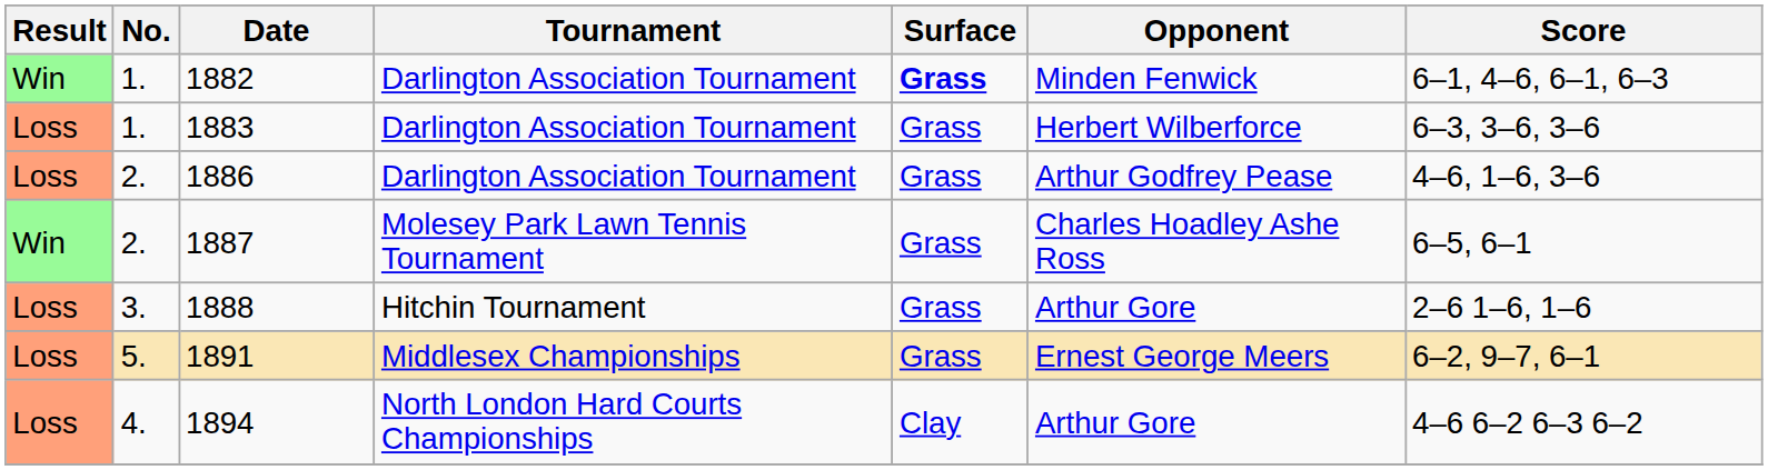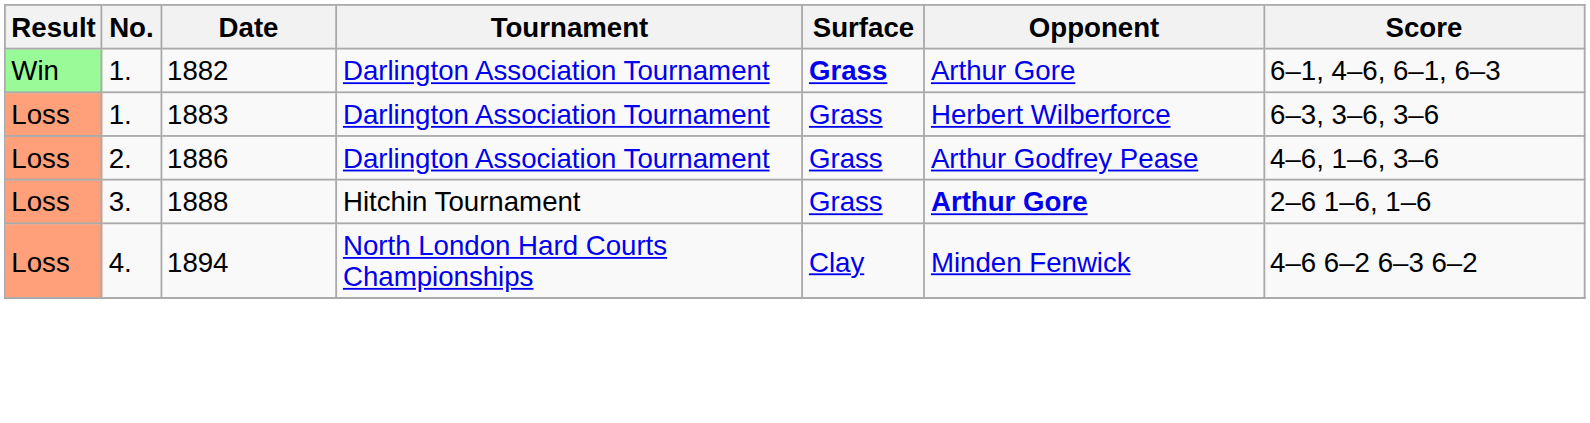 <table class='sortable wikitable' style=font-size:95%;>
 <tr>
 <th style="width:40px">Result</th>
 <th style="width:25px">No.</th>
 <th style="width:90px">Date</th>
 <th style="width:250px">Tournament</th>
 <th style="width:60px">Surface</th>
 <th style="width:180px">Opponent</th>
 <th style="width:170px" class="unsortable">Score</th>
 </tr>
 <tr>
 <td style="background:#98FB98;">Win</td>
 <td>1.</td>
 <td>1882</td>
 <td><a href='#'>Darlington Association Tournament</a></td>
 <td><strong><a href='#'>Grass</a></strong></td>
-<td> <a href='#'>Minden Fenwick</a></td>
+<td> <a href='#'>Arthur Gore</a></td>
 <td>6–1, 4–6, 6–1, 6–3</td>
 </tr>
 <tr>
 <td style="background:#ffa07a;">Loss</td>
 <td>1.</td>
 <td>1883</td>
 <td><a href='#'>Darlington Association Tournament</a></td>
 <td><a href='#'>Grass</a></td>
 <td> <a href='#'>Herbert Wilberforce</a></td>
 <td>6–3, 3–6, 3–6</td>
 </tr>
 <tr>
 <td style="background:#ffa07a;">Loss</td>
 <td>2.</td>
 <td>1886</td>
 <td><a href='#'>Darlington Association Tournament</a></td>
 <td><a href='#'>Grass</a></td>
 <td> <a href='#'>Arthur Godfrey Pease</a></td>
 <td>4–6, 1–6, 3–6</td>
 </tr>
 <tr>
-<td style="background:#98FB98;">Win</td>
-<td>2.</td>
-<td>1887</td>
-<td><a href='#'>Molesey Park Lawn Tennis Tournament</a></td>
-<td><a href='#'>Grass</a></td>
-<td> <a href='#'>Charles Hoadley Ashe Ross</a></td>
-<td>6–5, 6–1</td>
-</tr>
-<tr>
 <td style="background:#ffa07a;">Loss</td>
 <td>3.</td>
 <td>1888</td>
 <td>Hitchin Tournament</td>
 <td><a href='#'>Grass</a></td>
-<td> <a href='#'>Arthur Gore</a></td>
+<td><strong> <a href='#'>Arthur Gore</a></strong></td>
 <td>2–6 1–6, 1–6</td>
-</tr>
-<tr>
-<td style="background:#ffa07a;">Loss</td>
-<td style="background:#fae7b5">5.</td>
-<td style="background:#fae7b5">1891</td>
-<td style="background:#fae7b5"><a href='#'>Middlesex Championships</a></td>
-<td style="background:#fae7b5"><a href='#'>Grass</a></td>
-<td style="background:#fae7b5"> <a href='#'>Ernest George Meers</a></td>
-<td style="background:#fae7b5">6–2, 9–7, 6–1</td>
 </tr>
 <tr>
 <td style="background:#ffa07a;">Loss</td>
 <td>4.</td>
 <td>1894</td>
 <td><a href='#'>North London Hard Courts Championships</a></td>
 <td><a href='#'>Clay</a></td>
-<td> <a href='#'>Arthur Gore</a></td>
+<td> <a href='#'>Minden Fenwick</a></td>
 <td>4–6 6–2 6–3 6–2</td>
 </tr>
 <tr>
 </tr>
 </table>
